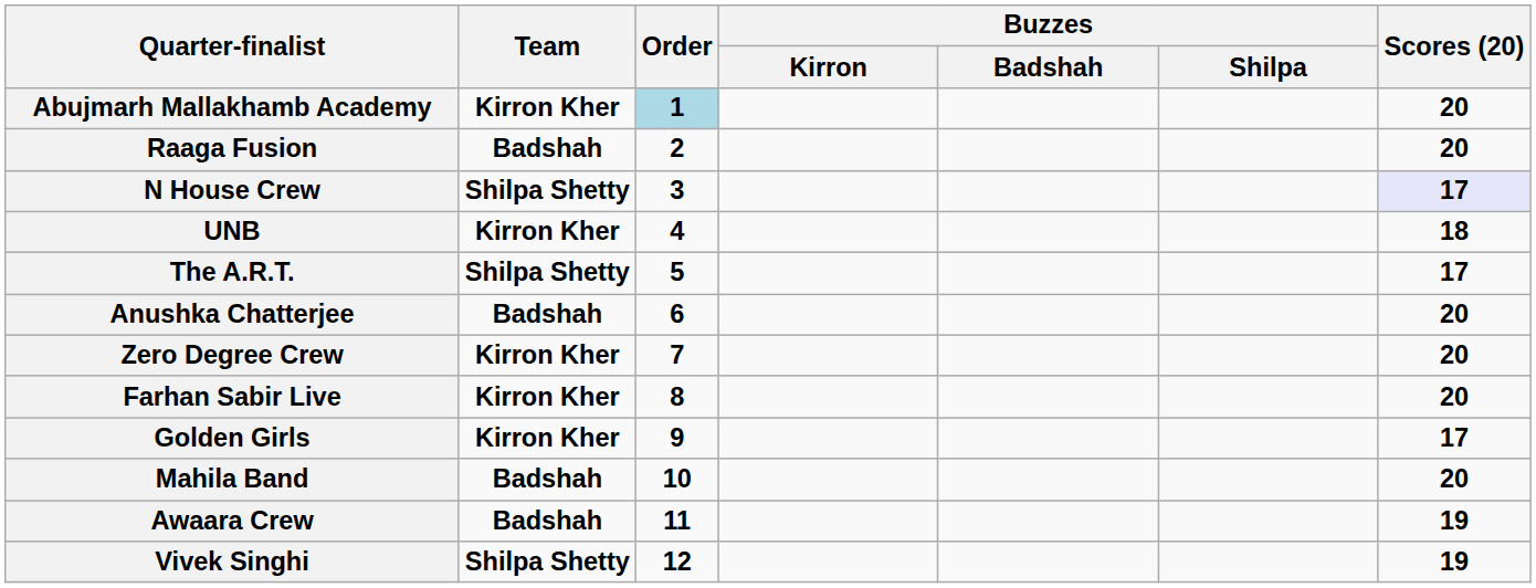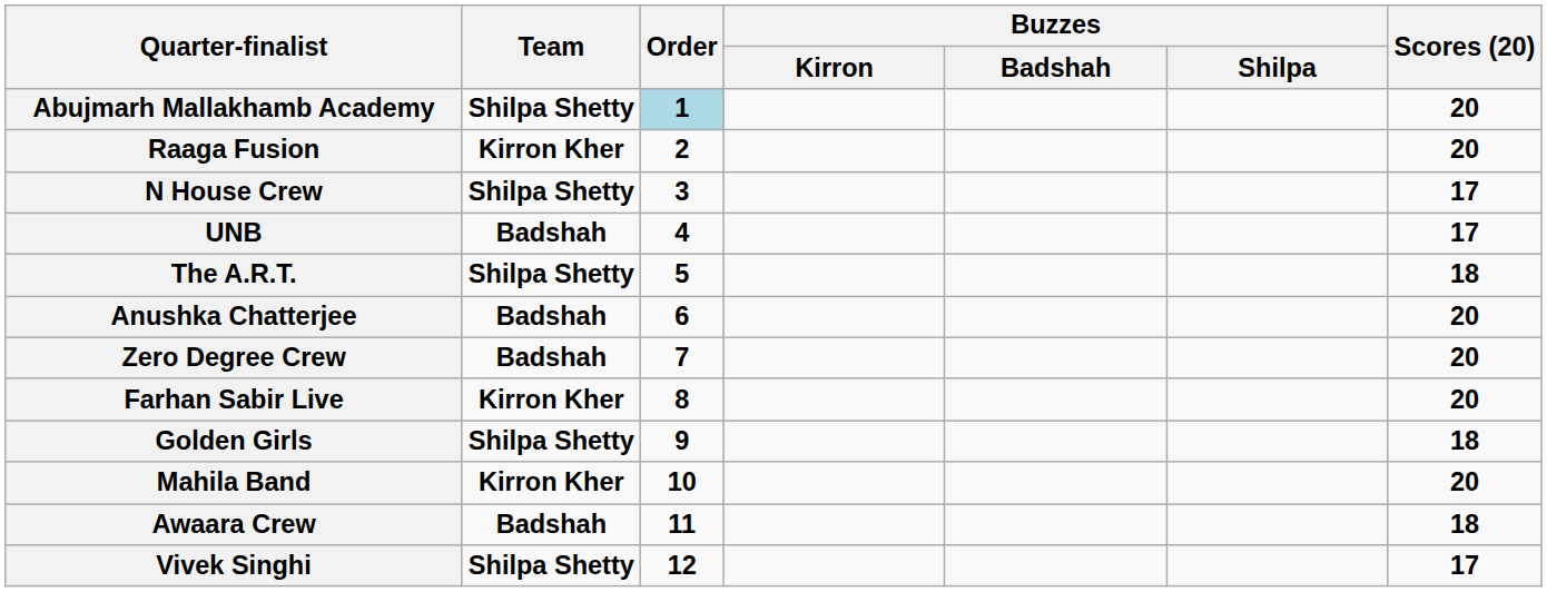 <table class="wikitable plainrowheaders sortable" style="text-align:center;">
 <tr>
 <th rowspan="2" class="unsortable" scope="col" style="width:17em;">Quarter-finalist</th>
 <th rowspan="2">Team</th>
 <th rowspan="2" scope="col" style="width:1em;">Order</th>
 <th colspan="3" class="unsortable" scope="col" style="width:24em;">Buzzes</th>
 <th rowspan="2">Scores (20)</th>
 </tr>
 <tr>
 <th class="unsortable" scope="col" style="width:8em;">Kirron</th>
 <th class="unsortable" scope="col" style="width:8em;">Badshah</th>
 <th class="unsortable" scope="col" style="width:8em;">Shilpa</th>
 </tr>
 <tr>
 <th scope="row"><strong>Abujmarh Mallakhamb Academy</strong></th>
-<td><strong>Kirron Kher</strong></td>
+<td><strong>Shilpa Shetty</strong></td>
 <td style="background: lightblue;"><strong>1</strong></td>
 <td style="text-align:center;"><strong></strong></td>
 <td style="text-align:center;"></td>
 <td><strong></strong></td>
 <td><strong>20</strong></td>
 </tr>
 <tr>
 <th scope="row"><strong>Raaga Fusion</strong></th>
-<td><strong>Badshah</strong></td>
+<td><strong>Kirron Kher</strong></td>
 <td><strong>2</strong></td>
 <td><strong></strong></td>
 <td></td>
 <td></td>
 <td><strong>20</strong></td>
 </tr>
 <tr>
 <th scope="row"><strong>N House Crew</strong></th>
 <td><strong>Shilpa Shetty</strong></td>
 <td><strong>3</strong></td>
 <td></td>
 <td><strong></strong></td>
 <td></td>
-<td style="background: lavender;"><strong>17</strong></td>
+<td><strong>17</strong></td>
 </tr>
 <tr>
 <th scope="row"><strong>UNB</strong></th>
-<td><strong>Kirron Kher</strong></td>
+<td><strong>Badshah</strong></td>
 <td><strong>4</strong></td>
 <td><strong></strong></td>
 <td></td>
 <td></td>
-<td><strong>18</strong></td>
+<td><strong>17</strong></td>
 </tr>
 <tr>
 <th scope="row"><strong>The A.R.T.</strong></th>
 <td><strong>Shilpa Shetty</strong></td>
 <td><strong>5</strong></td>
 <td><strong></strong></td>
 <td></td>
 <td></td>
-<td><strong>17</strong></td>
+<td><strong>18</strong></td>
 </tr>
 <tr>
 <th scope="row"><strong>Anushka Chatterjee</strong></th>
 <td><strong>Badshah</strong></td>
 <td><strong>6</strong></td>
 <td><strong></strong></td>
 <td></td>
 <td></td>
 <td><strong>20</strong></td>
 </tr>
 <tr>
 <th scope="row"><strong>Zero Degree Crew</strong></th>
-<td><strong>Kirron Kher</strong></td>
+<td><strong>Badshah</strong></td>
 <td><strong>7</strong></td>
 <td><strong></strong></td>
 <td></td>
 <td></td>
 <td><strong>20</strong></td>
 </tr>
 <tr>
 <th scope="row"><strong>Farhan Sabir Live</strong></th>
 <td><strong>Kirron Kher</strong></td>
 <td><strong>8</strong></td>
 <td><strong></strong></td>
 <td></td>
 <td></td>
 <td><strong>20</strong></td>
 </tr>
 <tr>
 <th scope="row"><strong>Golden Girls</strong></th>
-<td><strong>Kirron Kher</strong></td>
+<td><strong>Shilpa Shetty</strong></td>
 <td><strong>9</strong></td>
 <td><strong></strong></td>
 <td></td>
 <td></td>
-<td><strong>17</strong></td>
+<td><strong>18</strong></td>
 </tr>
 <tr>
 <th scope="row"><strong>Mahila Band</strong></th>
-<td><strong>Badshah</strong></td>
+<td><strong>Kirron Kher</strong></td>
 <td><strong>10</strong></td>
 <td><strong></strong></td>
 <td></td>
 <td></td>
 <td><strong>20</strong></td>
 </tr>
 <tr>
 <th scope="row"><strong>Awaara Crew</strong></th>
 <td><strong>Badshah</strong></td>
 <td><strong>11</strong></td>
 <td></td>
 <td><strong></strong></td>
 <td></td>
-<td><strong>19</strong></td>
+<td><strong>18</strong></td>
 </tr>
 <tr>
 <th scope="row"><strong>Vivek Singhi</strong></th>
 <td><strong>Shilpa Shetty</strong></td>
 <td><strong>12</strong></td>
 <td></td>
 <td></td>
 <td></td>
-<td><strong>19</strong></td>
+<td><strong>17</strong></td>
 </tr>
 </table>
